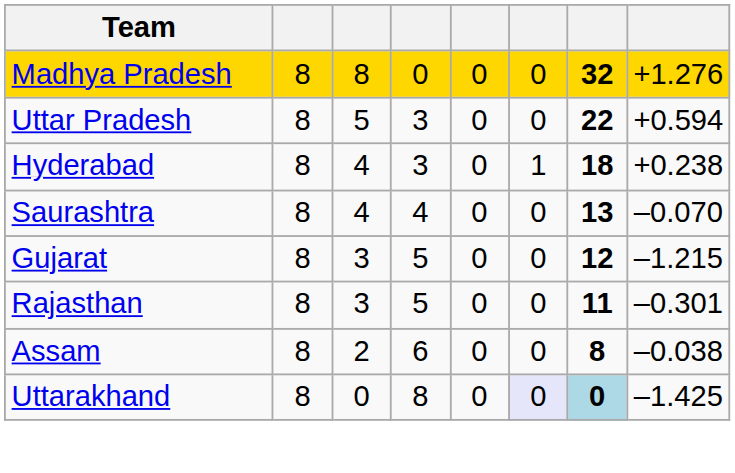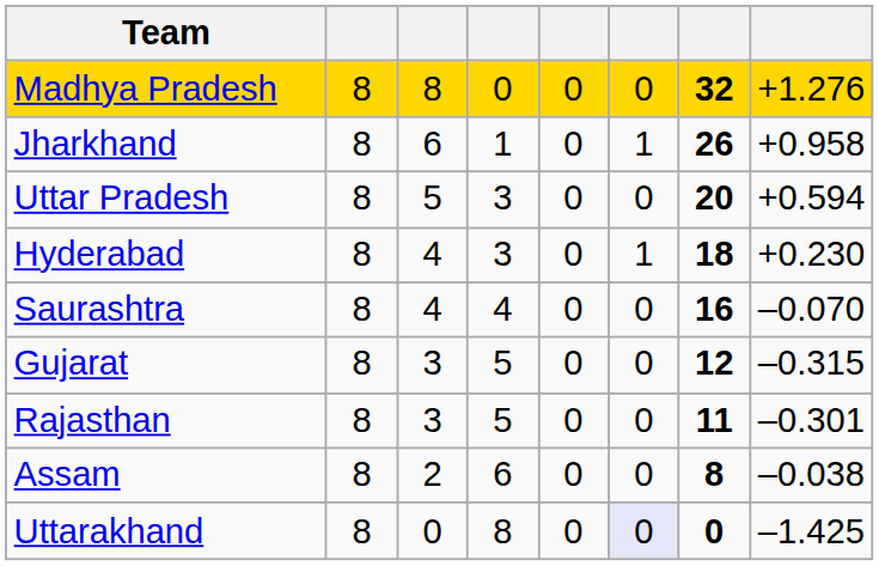 <table class="wikitable" style="text-align:center">
 <tr>
 <th style="width:140px;">Team</th>
 <th style="width:25px;"></th>
 <th style="width:25px;"></th>
 <th style="width:25px;"></th>
 <th style="width:25px;"></th>
 <th style="width:25px;"></th>
 <th style="width:25px;"></th>
 <th style="width:40px;"></th>
 </tr>
 <tr style="background:gold;">
 <td style="text-align:left"><a href='#'>Madhya Pradesh</a></td>
 <td>8</td>
 <td>8</td>
 <td>0</td>
 <td>0</td>
 <td>0</td>
 <td><strong>32</strong></td>
 <td>+1.276</td>
 </tr>
 <tr>
+<td style="text-align:left"><a href='#'>Jharkhand</a></td>
+<td>8</td>
+<td>6</td>
+<td>1</td>
+<td>0</td>
+<td>1</td>
+<td><strong>26</strong></td>
+<td>+0.958</td>
+</tr>
+<tr>
 <td style="text-align:left"><a href='#'>Uttar Pradesh</a></td>
 <td>8</td>
 <td>5</td>
 <td>3</td>
 <td>0</td>
 <td>0</td>
-<td><strong>22</strong></td>
+<td><strong>20</strong></td>
 <td>+0.594</td>
 </tr>
 <tr>
 <td style="text-align:left"><a href='#'>Hyderabad</a></td>
 <td>8</td>
 <td>4</td>
 <td>3</td>
 <td>0</td>
 <td>1</td>
 <td><strong>18</strong></td>
-<td>+0.238</td>
+<td>+0.230</td>
 </tr>
 <tr>
 <td style="text-align:left"><a href='#'>Saurashtra</a></td>
 <td>8</td>
 <td>4</td>
 <td>4</td>
 <td>0</td>
 <td>0</td>
-<td><strong>13</strong></td>
+<td><strong>16</strong></td>
 <td>–0.070</td>
 </tr>
 <tr>
 <td style="text-align:left"><a href='#'>Gujarat</a></td>
 <td>8</td>
 <td>3</td>
 <td>5</td>
 <td>0</td>
 <td>0</td>
 <td><strong>12</strong></td>
-<td>–1.215</td>
+<td>–0.315</td>
 </tr>
 <tr>
 <td style="text-align:left"><a href='#'>Rajasthan</a></td>
 <td>8</td>
 <td>3</td>
 <td>5</td>
 <td>0</td>
 <td>0</td>
 <td><strong>11</strong></td>
 <td>–0.301</td>
 </tr>
 <tr>
 <td style="text-align:left"><a href='#'>Assam</a></td>
 <td>8</td>
 <td>2</td>
 <td>6</td>
 <td>0</td>
 <td>0</td>
 <td><strong>8</strong></td>
 <td>–0.038</td>
 </tr>
 <tr>
 <td style="text-align:left"><a href='#'>Uttarakhand</a></td>
 <td>8</td>
 <td>0</td>
 <td>8</td>
 <td>0</td>
 <td style="background: lavender;">0</td>
-<td style="background: lightblue;"><strong>0</strong></td>
+<td><strong>0</strong></td>
 <td>–1.425</td>
 </tr>
 </table>
